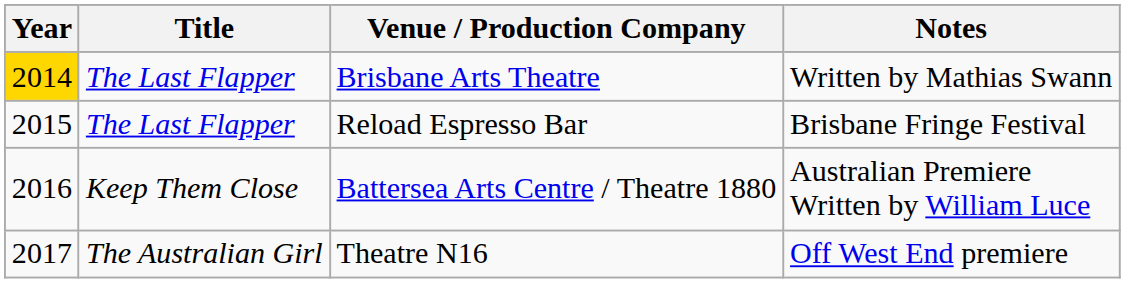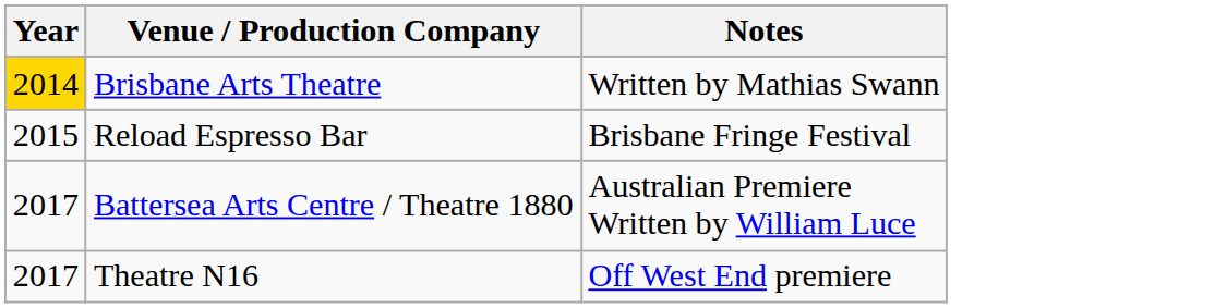 <table class="wikitable sortable">
 <tr>
 <th>Year</th>
-<th>Title</th>
 <th>Venue / Production Company</th>
 <th>Notes</th>
 </tr>
 <tr>
 <td style="background: gold;">2014</td>
-<td><em><a href='#'>The Last Flapper</a></em></td>
 <td><a href='#'>Brisbane Arts Theatre</a></td>
 <td>Written by Mathias Swann</td>
 </tr>
 <tr>
 <td>2015</td>
-<td><em><a href='#'>The Last Flapper</a></em></td>
 <td>Reload Espresso Bar</td>
 <td>Brisbane Fringe Festival</td>
 </tr>
 <tr>
-<td>2016</td>
-<td><em>Keep Them Close</em></td>
+<td>2017</td>
 <td><a href='#'>Battersea Arts Centre</a> / Theatre 1880</td>
 <td>Australian Premiere <br> Written by <a href='#'>William Luce</a></td>
 </tr>
 <tr>
 <td>2017</td>
-<td><em>The Australian Girl</em></td>
 <td>Theatre N16</td>
 <td><a href='#'>Off West End</a> premiere</td>
 </tr>
 </table>
